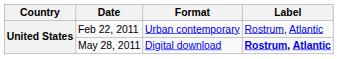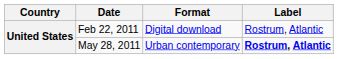 <table class="wikitable plainrowheaders">
 <tr>
 <th scope="col">Country</th>
 <th scope="col">Date</th>
 <th scope="col">Format</th>
 <th scope="col">Label</th>
 </tr>
 <tr>
 <th scope="row" rowspan="2">United States</th>
 <td>Feb 22, 2011</td>
-<td><a href='#'>Urban contemporary</a></td>
+<td><a href='#'>Digital download</a></td>
 <td><a href='#'>Rostrum</a>, <a href='#'>Atlantic</a></td>
 </tr>
 <tr>
 <td>May 28, 2011</td>
-<td><a href='#'>Digital download</a></td>
+<td><a href='#'>Urban contemporary</a></td>
 <td><strong><a href='#'>Rostrum</a>, <a href='#'>Atlantic</a></strong></td>
 </tr>
 </table>
